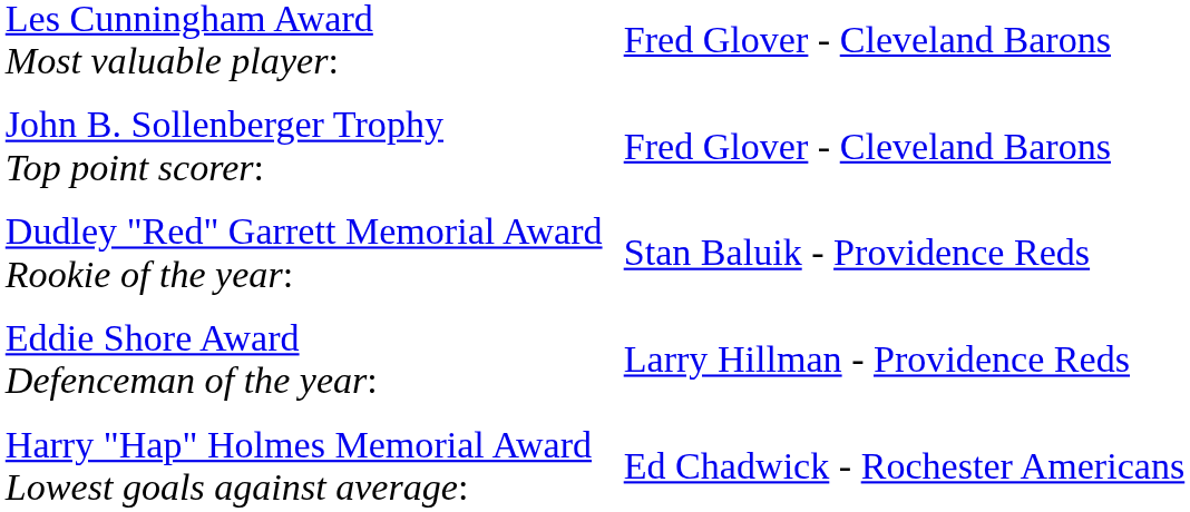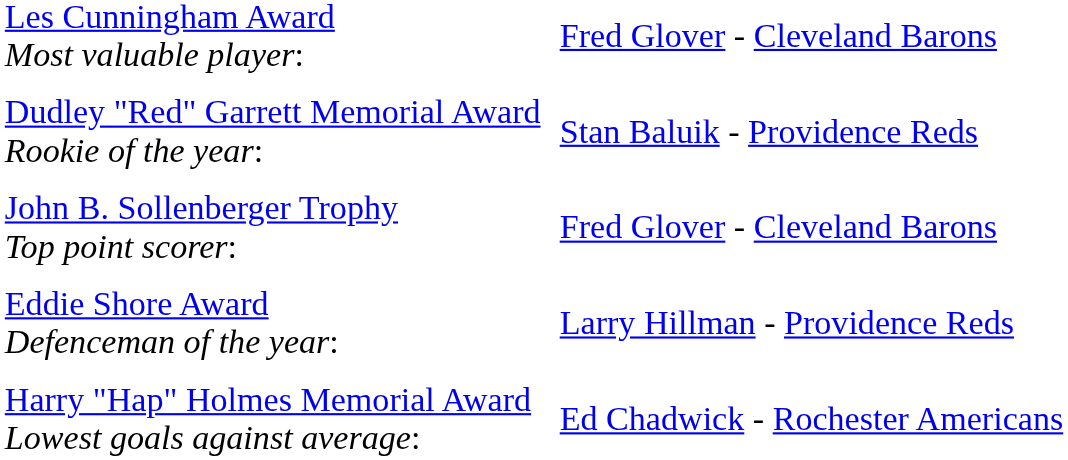 <table cellpadding="3" cellspacing="3">
 <tr>
 <td><a href='#'>Les Cunningham Award</a><br><em>Most valuable player</em>:</td>
 <td><a href='#'>Fred Glover</a> - <a href='#'>Cleveland Barons</a></td>
 </tr>
 <tr>
+<td><a href='#'>Dudley "Red" Garrett Memorial Award</a><br><em>Rookie of the year</em>:</td>
+<td><a href='#'>Stan Baluik</a> - <a href='#'>Providence Reds</a></td>
+</tr>
+<tr>
 <td><a href='#'>John B. Sollenberger Trophy</a><br><em>Top point scorer</em>:</td>
 <td><a href='#'>Fred Glover</a> - <a href='#'>Cleveland Barons</a></td>
-</tr>
-<tr>
-<td><a href='#'>Dudley "Red" Garrett Memorial Award</a><br><em>Rookie of the year</em>:</td>
-<td><a href='#'>Stan Baluik</a> - <a href='#'>Providence Reds</a></td>
 </tr>
 <tr>
 <td><a href='#'>Eddie Shore Award</a><br><em>Defenceman of the year</em>:</td>
 <td><a href='#'>Larry Hillman</a> - <a href='#'>Providence Reds</a></td>
 </tr>
 <tr>
 <td><a href='#'>Harry "Hap" Holmes Memorial Award</a><br><em>Lowest goals against average</em>:</td>
 <td><a href='#'>Ed Chadwick</a> - <a href='#'>Rochester Americans</a></td>
 </tr>
 </table>
